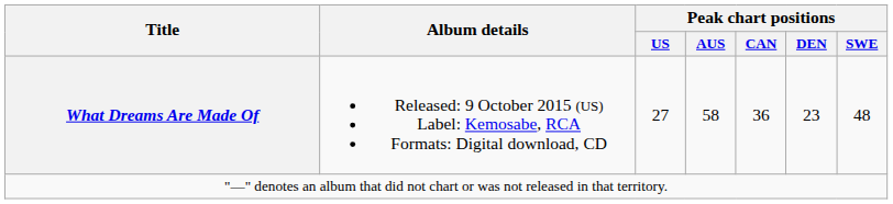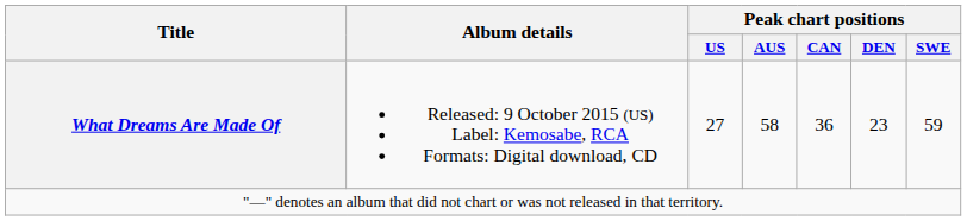 <table class="wikitable plainrowheaders" style="text-align:center;">
 <tr>
 <th scope="col" rowspan="2" style="width:18em;">Title</th>
 <th scope="col" rowspan="2" style="width:18em;">Album details</th>
 <th scope="col" colspan="5">Peak chart positions</th>
 </tr>
 <tr>
 <th scope="col" style="width:3em;font-size:85%;"><a href='#'>US</a><br></th>
 <th scope="col" style="width:3em;font-size:85%;"><a href='#'>AUS</a><br></th>
 <th scope="col" style="width:3em;font-size:85%;"><a href='#'>CAN</a><br></th>
 <th scope="col" style="width:3em;font-size:85%;"><a href='#'>DEN</a><br></th>
 <th scope="col" style="width:3em;font-size:85%;"><a href='#'>SWE</a><br></th>
 </tr>
 <tr>
 <th scope="row"><em><a href='#'>What Dreams Are Made Of</a></em></th>
 <td><br><ul><li>Released: 9 October 2015 <small>(US)</small></li><li>Label: <a href='#'>Kemosabe</a>, <a href='#'>RCA</a></li><li>Formats: Digital download, CD</li></ul></td>
 <td>27</td>
 <td>58</td>
 <td>36</td>
 <td>23</td>
-<td>48</td>
+<td>59</td>
 </tr>
 <tr>
 <td colspan="20" style="font-size:85%">"—" denotes an album that did not chart or was not released in that territory.</td>
 </tr>
 </table>
